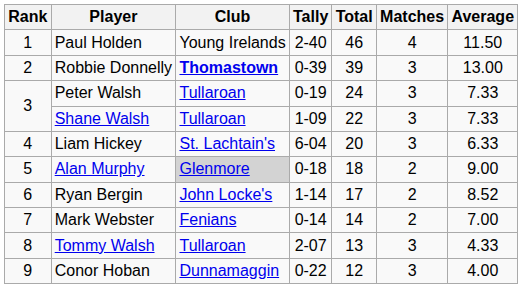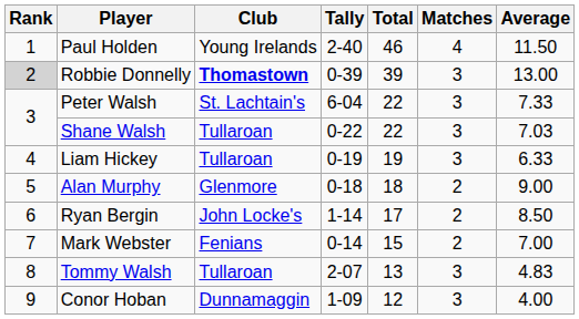 <table class="wikitable">
 <tr>
 <th>Rank</th>
 <th>Player</th>
 <th>Club</th>
 <th>Tally</th>
 <th>Total</th>
 <th>Matches</th>
 <th>Average</th>
 </tr>
 <tr>
 <td rowspan=1 align=center>1</td>
 <td>Paul Holden</td>
 <td>Young Irelands</td>
 <td align=center>2-40</td>
 <td align=center>46</td>
 <td align=center>4</td>
 <td align=center>11.50</td>
 </tr>
 <tr>
-<td rowspan=1 align=center>2</td>
+<td rowspan=1 align=center style="background: lightgrey;">2</td>
 <td>Robbie Donnelly</td>
 <td><strong><a href='#'>Thomastown</a></strong></td>
 <td align=center>0-39</td>
 <td align=center>39</td>
 <td align=center>3</td>
 <td align=center>13.00</td>
 </tr>
 <tr>
 <td rowspan=2 align=center>3</td>
 <td>Peter Walsh</td>
-<td><a href='#'>Tullaroan</a></td>
-<td align=center>0-19</td>
-<td align=center>24</td>
+<td><a href='#'>St. Lachtain's</a></td>
+<td align=center>6-04</td>
+<td align=center>22</td>
 <td align=center>3</td>
 <td align=center>7.33</td>
 </tr>
 <tr>
 <td><a href='#'>Shane Walsh</a></td>
 <td><a href='#'>Tullaroan</a></td>
-<td align=center>1-09</td>
+<td align=center>0-22</td>
 <td align=center>22</td>
 <td align=center>3</td>
-<td align=center>7.33</td>
+<td align=center>7.03</td>
 </tr>
 <tr>
 <td rowspan=1 align=center>4</td>
 <td>Liam Hickey</td>
-<td><a href='#'>St. Lachtain's</a></td>
-<td align=center>6-04</td>
-<td align=center>20</td>
+<td><a href='#'>Tullaroan</a></td>
+<td align=center>0-19</td>
+<td align=center>19</td>
 <td align=center>3</td>
 <td align=center>6.33</td>
 </tr>
 <tr>
 <td rowspan=1 align=center>5</td>
 <td><a href='#'>Alan Murphy</a></td>
-<td style="background: lightgrey;"><a href='#'>Glenmore</a></td>
+<td><a href='#'>Glenmore</a></td>
 <td align=center>0-18</td>
 <td align=center>18</td>
 <td align=center>2</td>
 <td align=center>9.00</td>
 </tr>
 <tr>
 <td rowspan=1 align=center>6</td>
 <td>Ryan Bergin</td>
 <td><a href='#'>John Locke's</a></td>
 <td align=center>1-14</td>
 <td align=center>17</td>
 <td align=center>2</td>
-<td align=center>8.52</td>
+<td align=center>8.50</td>
 </tr>
 <tr>
 <td rowspan=1 align=center>7</td>
 <td>Mark Webster</td>
 <td><a href='#'>Fenians</a></td>
 <td align=center>0-14</td>
-<td align=center>14</td>
+<td align=center>15</td>
 <td align=center>2</td>
 <td align=center>7.00</td>
 </tr>
 <tr>
 <td rowspan=1 align=center>8</td>
 <td><a href='#'>Tommy Walsh</a></td>
 <td><a href='#'>Tullaroan</a></td>
 <td align=center>2-07</td>
 <td align=center>13</td>
 <td align=center>3</td>
-<td align=center>4.33</td>
+<td align=center>4.83</td>
 </tr>
 <tr>
 <td rowspan=1 align=center>9</td>
 <td>Conor Hoban</td>
 <td><a href='#'>Dunnamaggin</a></td>
-<td align=center>0-22</td>
+<td align=center>1-09</td>
 <td align=center>12</td>
 <td align=center>3</td>
 <td align=center>4.00</td>
 </tr>
 </table>
